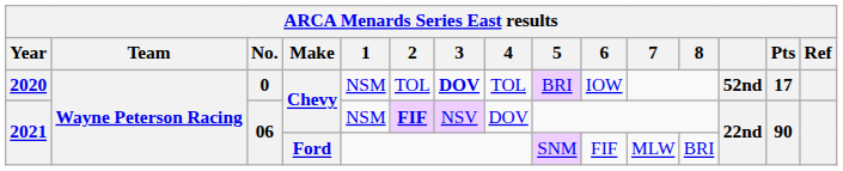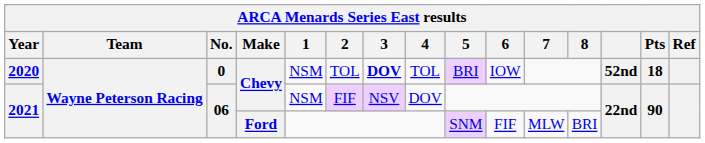 <table class="wikitable" style="text-align:center; font-size:75%">
 <tr>
 <th colspan=15><a href='#'>ARCA Menards Series East</a> results</th>
 </tr>
 <tr>
 <th>Year</th>
 <th>Team</th>
 <th>No.</th>
 <th>Make</th>
 <th>1</th>
 <th>2</th>
 <th>3</th>
 <th>4</th>
 <th>5</th>
 <th>6</th>
 <th>7</th>
 <th>8</th>
 <th></th>
 <th>Pts</th>
 <th>Ref</th>
 </tr>
 <tr>
 <th><a href='#'>2020</a></th>
 <th rowspan=3><a href='#'>Wayne Peterson Racing</a></th>
 <th>0</th>
 <th rowspan=2><a href='#'>Chevy</a></th>
 <td><a href='#'>NSM</a></td>
 <td><a href='#'>TOL</a></td>
 <td><strong><a href='#'>DOV</a></strong></td>
 <td><a href='#'>TOL</a></td>
 <td style="background:#EFCFFF;"><a href='#'>BRI</a><br></td>
 <td><a href='#'>IOW</a></td>
 <td colspan=2></td>
 <th>52nd</th>
-<th>17</th>
+<th>18</th>
 <th></th>
 </tr>
 <tr>
 <th rowspan=2><a href='#'>2021</a></th>
 <th rowspan=2>06</th>
 <td><a href='#'>NSM</a></td>
-<td style="background:#EFCFFF;"><strong><a href='#'>FIF</a><br></strong></td>
+<td style="background:#EFCFFF;"><a href='#'>FIF</a><br></td>
 <td style="background:#EFCFFF;"><a href='#'>NSV</a><br></td>
 <td><a href='#'>DOV</a></td>
 <td colspan=4></td>
 <th rowspan=2>22nd</th>
 <th rowspan=2>90</th>
 <th rowspan=2></th>
 </tr>
 <tr>
 <th><a href='#'>Ford</a></th>
 <td colspan=4></td>
 <td style="background:#EFCFFF;"><a href='#'>SNM</a><br></td>
 <td><a href='#'>FIF</a></td>
 <td><a href='#'>MLW</a></td>
 <td><a href='#'>BRI</a></td>
 </tr>
 </table>
